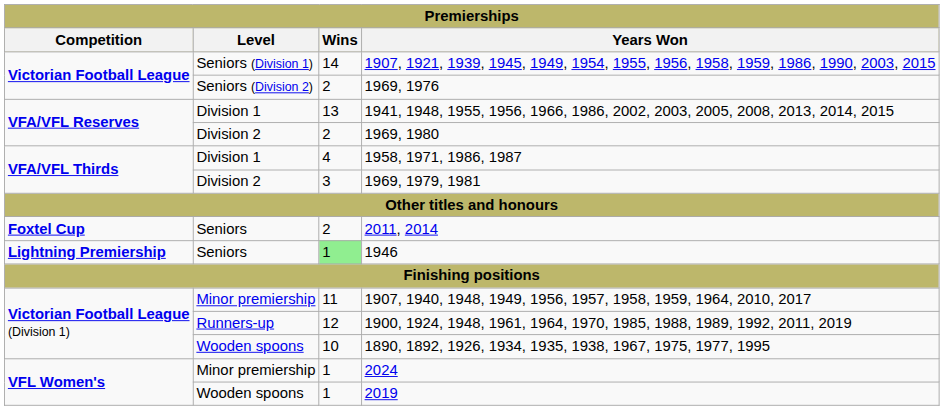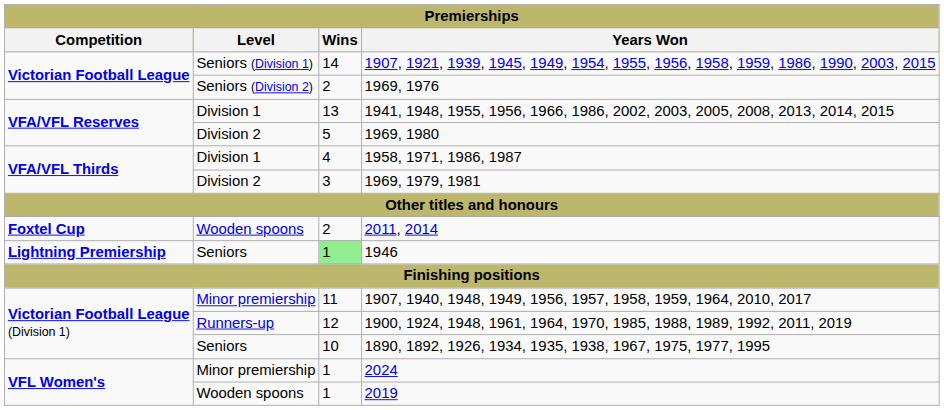 <table class="wikitable">
 <tr>
 <td colspan="4" style="background:#bdb76b;" align="center"><strong>Premierships</strong></td>
 </tr>
 <tr style="background:#bdb76b;">
 <th>Competition</th>
 <th>Level</th>
 <th>Wins</th>
 <th>Years Won</th>
 </tr>
 <tr>
 <td rowspan=2 scope="row" style="text-align: left"><strong><a href='#'>Victorian Football League</a></strong></td>
 <td>Seniors <small>(<a href='#'>Division 1</a>)</small></td>
 <td>14</td>
 <td><a href='#'>1907</a>, <a href='#'>1921</a>, <a href='#'>1939</a>, <a href='#'>1945</a>, <a href='#'>1949</a>, <a href='#'>1954</a>, <a href='#'>1955</a>, <a href='#'>1956</a>, <a href='#'>1958</a>, <a href='#'>1959</a>, <a href='#'>1986</a>, <a href='#'>1990</a>, <a href='#'>2003</a>, <a href='#'>2015</a></td>
 </tr>
 <tr>
 <td>Seniors <small>(<a href='#'>Division 2</a>)</small></td>
 <td>2</td>
 <td>1969, 1976</td>
 </tr>
 <tr>
 <td rowspan=2 scope="row" style="text-align: left"><strong><a href='#'>VFA/VFL Reserves</a></strong></td>
 <td>Division 1</td>
 <td>13</td>
 <td>1941, 1948, 1955, 1956, 1966, 1986, 2002, 2003, 2005, 2008, 2013, 2014, 2015</td>
 </tr>
 <tr>
 <td>Division 2</td>
-<td>2</td>
+<td>5</td>
 <td>1969, 1980</td>
 </tr>
 <tr>
 <td rowspan=2 scope="row" style="text-align: left"><strong><a href='#'>VFA/VFL Thirds</a></strong></td>
 <td>Division 1</td>
 <td>4</td>
 <td>1958, 1971, 1986, 1987</td>
 </tr>
 <tr>
 <td>Division 2</td>
 <td>3</td>
 <td>1969, 1979, 1981</td>
 </tr>
 <tr>
 <td colspan="4" style="background:#bdb76b;" align="center"><strong>Other titles and honours</strong></td>
 </tr>
 <tr>
 <td><strong><a href='#'>Foxtel Cup</a></strong></td>
-<td>Seniors</td>
+<td><a href='#'>Wooden spoons</a></td>
 <td>2</td>
 <td><a href='#'>2011</a>, <a href='#'>2014</a></td>
 </tr>
 <tr>
 <td><strong><a href='#'>Lightning Premiership</a></strong></td>
 <td>Seniors</td>
 <td style="background: lightgreen;">1</td>
 <td>1946</td>
 </tr>
 <tr>
 <td colspan="4" style="background:#bdb76b;" align="center"><strong>Finishing positions</strong></td>
 </tr>
 <tr>
 <td rowspan=3 scope="row" style="text-align: left"><strong><a href='#'>Victorian Football League</a></strong><br><small>(Division 1)</small></td>
 <td><a href='#'>Minor premiership</a></td>
 <td>11</td>
 <td>1907, 1940, 1948, 1949, 1956, 1957, 1958, 1959, 1964, 2010, 2017</td>
 </tr>
 <tr>
 <td><a href='#'>Runners-up</a></td>
 <td>12</td>
 <td>1900, 1924, 1948, 1961, 1964, 1970, 1985, 1988, 1989, 1992, 2011, 2019</td>
 </tr>
 <tr>
-<td><a href='#'>Wooden spoons</a></td>
+<td>Seniors</td>
 <td>10</td>
 <td>1890, 1892, 1926, 1934, 1935, 1938, 1967, 1975, 1977, 1995</td>
 </tr>
 <tr>
 <td rowspan=2 scope="row" style="text-align: left"><strong><a href='#'>VFL Women's</a></strong></td>
 <td>Minor premiership</td>
 <td>1</td>
 <td><a href='#'>2024</a></td>
 </tr>
 <tr>
 <td>Wooden spoons</td>
 <td>1</td>
 <td><a href='#'>2019</a></td>
 </tr>
 </table>
